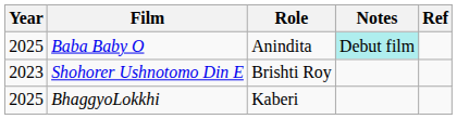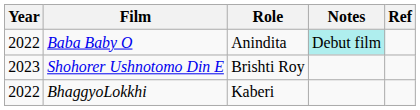 <table class="wikitable">
 <tr>
 <th>Year</th>
 <th>Film</th>
 <th>Role</th>
 <th>Notes</th>
 <th>Ref</th>
 </tr>
 <tr>
-<td>2025</td>
+<td>2022</td>
 <td><em><a href='#'>Baba Baby O</a></em></td>
 <td>Anindita</td>
 <td style="background: paleturquoise;">Debut film</td>
 <td></td>
 </tr>
 <tr>
 <td>2023</td>
 <td><em><a href='#'>Shohorer Ushnotomo Din E</a></em></td>
 <td>Brishti Roy</td>
 <td></td>
 <td></td>
 </tr>
 <tr>
-<td>2025</td>
+<td>2022</td>
 <td><em>BhaggyoLokkhi</em></td>
 <td>Kaberi</td>
 <td></td>
 <td></td>
 </tr>
 </table>
